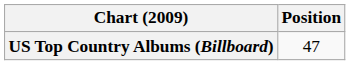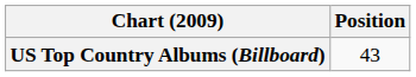 <table class="wikitable plainrowheaders" style="text-align:center">
 <tr>
 <th scope="col">Chart (2009)</th>
 <th scope="col">Position</th>
 </tr>
 <tr>
 <th scope="row">US Top Country Albums (<em>Billboard</em>)</th>
-<td>47</td>
+<td>43</td>
 </tr>
 </table>
